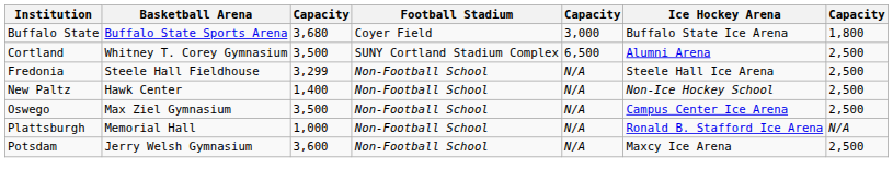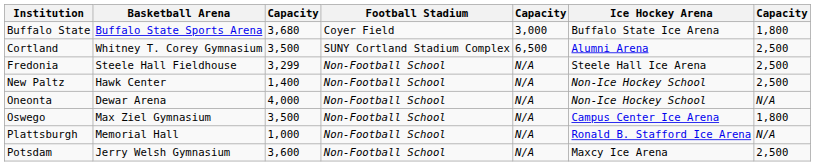 <table class="wikitable">
 <tr>
 <th>Institution</th>
 <th>Basketball Arena</th>
 <th>Capacity</th>
 <th>Football Stadium</th>
 <th>Capacity</th>
 <th>Ice Hockey Arena</th>
 <th>Capacity</th>
 </tr>
 <tr>
 <td>Buffalo State</td>
 <td><a href='#'>Buffalo State Sports Arena</a></td>
 <td>3,680</td>
 <td>Coyer Field</td>
 <td>3,000</td>
 <td>Buffalo State Ice Arena</td>
 <td>1,800</td>
 </tr>
 <tr>
 <td>Cortland</td>
 <td>Whitney T. Corey Gymnasium</td>
 <td>3,500</td>
 <td>SUNY Cortland Stadium Complex</td>
 <td>6,500</td>
 <td><a href='#'>Alumni Arena</a></td>
 <td>2,500</td>
 </tr>
 <tr>
 <td>Fredonia</td>
 <td>Steele Hall Fieldhouse</td>
 <td>3,299</td>
 <td><em>Non-Football School</em></td>
 <td><em>N/A</em></td>
 <td>Steele Hall Ice Arena</td>
 <td>2,500</td>
 </tr>
 <tr>
 <td>New Paltz</td>
 <td>Hawk Center</td>
 <td>1,400</td>
 <td><em>Non-Football School</em></td>
 <td><em>N/A</em></td>
 <td><em>Non-Ice Hockey School</em></td>
 <td>2,500</td>
 </tr>
 <tr>
+<td>Oneonta</td>
+<td>Dewar Arena</td>
+<td>4,000</td>
+<td><em>Non-Football School</em></td>
+<td><em>N/A</em></td>
+<td><em>Non-Ice Hockey School</em></td>
+<td><em>N/A</em></td>
+</tr>
+<tr>
 <td>Oswego</td>
 <td>Max Ziel Gymnasium</td>
 <td>3,500</td>
 <td><em>Non-Football School</em></td>
 <td><em>N/A</em></td>
 <td><a href='#'>Campus Center Ice Arena</a></td>
-<td>2,500</td>
+<td>1,800</td>
 </tr>
 <tr>
 <td>Plattsburgh</td>
 <td>Memorial Hall</td>
 <td>1,000</td>
 <td><em>Non-Football School</em></td>
 <td><em>N/A</em></td>
 <td><a href='#'>Ronald B. Stafford Ice Arena</a></td>
 <td><em>N/A</em></td>
 </tr>
 <tr>
 <td>Potsdam</td>
 <td>Jerry Welsh Gymnasium</td>
 <td>3,600</td>
 <td><em>Non-Football School</em></td>
 <td><em>N/A</em></td>
 <td>Maxcy Ice Arena</td>
 <td>2,500</td>
 </tr>
 </table>
